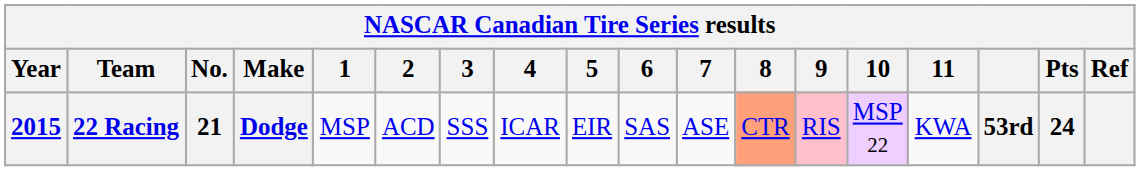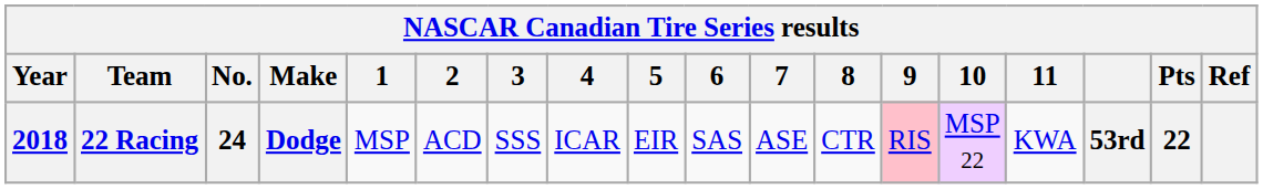 <table class="wikitable" style="text-align:center; font-size:75%">
 <tr>
 <th colspan=45><a href='#'>NASCAR Canadian Tire Series</a> results</th>
 </tr>
 <tr>
 <th>Year</th>
 <th>Team</th>
 <th>No.</th>
 <th>Make</th>
 <th>1</th>
 <th>2</th>
 <th>3</th>
 <th>4</th>
 <th>5</th>
 <th>6</th>
 <th>7</th>
 <th>8</th>
 <th>9</th>
 <th>10</th>
 <th>11</th>
 <th></th>
 <th>Pts</th>
 <th>Ref</th>
 </tr>
 <tr>
-<th><a href='#'>2015</a></th>
+<th><a href='#'>2018</a></th>
 <th><a href='#'>22 Racing</a></th>
-<th>21</th>
+<th>24</th>
 <th><a href='#'>Dodge</a></th>
 <td><a href='#'>MSP</a></td>
 <td><a href='#'>ACD</a></td>
 <td><a href='#'>SSS</a></td>
 <td><a href='#'>ICAR</a></td>
 <td><a href='#'>EIR</a></td>
 <td><a href='#'>SAS</a></td>
 <td><a href='#'>ASE</a></td>
-<td style="background: lightsalmon;"><a href='#'>CTR</a></td>
+<td><a href='#'>CTR</a></td>
 <td style="background: pink;"><a href='#'>RIS</a></td>
 <td style="background:#EFCFFF;"><a href='#'>MSP</a><br><small>22</small></td>
 <td><a href='#'>KWA</a></td>
 <th>53rd</th>
-<th>24</th>
+<th>22</th>
 <th></th>
 </tr>
 </table>
